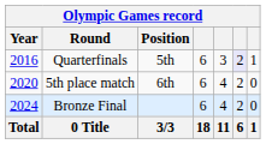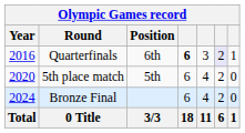 <table class="wikitable" style="text-align: center;">
 <tr>
 <th colspan=7><a href='#'>Olympic Games record</a></th>
 </tr>
 <tr>
 <th>Year</th>
 <th>Round</th>
 <th>Position</th>
 <th></th>
 <th></th>
 <th></th>
 <th></th>
 </tr>
 <tr>
 <td> <a href='#'>2016</a></td>
 <td>Quarterfinals</td>
-<td>5th</td>
-<td>6</td>
+<td>6th</td>
+<td><strong>6</strong></td>
 <td>3</td>
 <td style="background: lavender;">2</td>
 <td>1</td>
 </tr>
 <tr>
 <td> <a href='#'>2020</a></td>
 <td>5th place match</td>
-<td>6th</td>
+<td>5th</td>
 <td>6</td>
 <td>4</td>
 <td>2</td>
 <td>0</td>
 </tr>
 <tr style="background:#def;">
 <td> <a href='#'>2024</a></td>
 <td>Bronze Final</td>
 <td></td>
 <td>6</td>
 <td>4</td>
 <td>2</td>
 <td>0</td>
 </tr>
 <tr>
 <th>Total</th>
 <th>0 Title</th>
 <th>3/3</th>
 <th>18</th>
 <th>11</th>
 <th>6</th>
 <th>1</th>
 </tr>
 </table>
